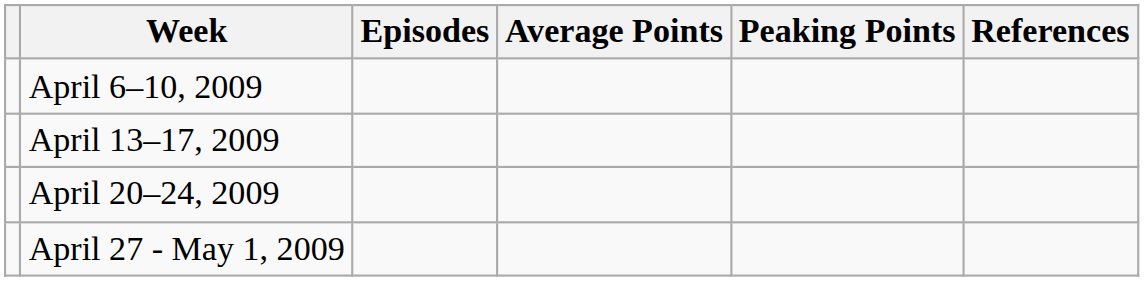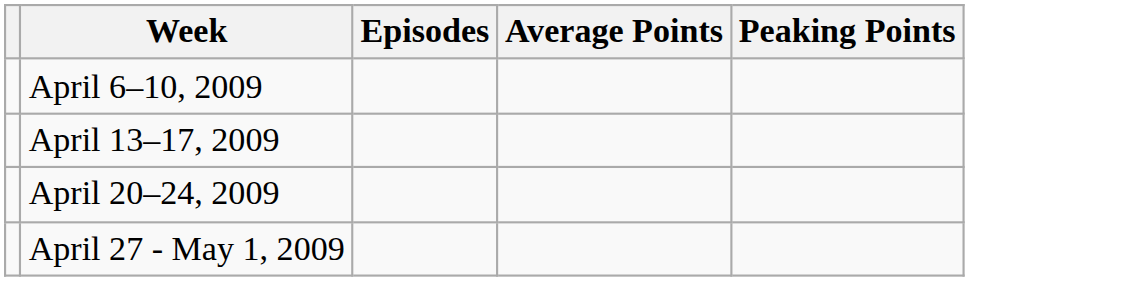 <table class="wikitable">
 <tr>
 <th></th>
 <th>Week</th>
 <th>Episodes</th>
 <th>Average Points</th>
 <th>Peaking Points</th>
-<th>References</th>
 </tr>
 <tr>
 <td></td>
 <td>April 6–10, 2009</td>
-<td></td>
 <td></td>
 <td></td>
 <td></td>
 </tr>
 <tr>
 <td></td>
 <td>April 13–17, 2009</td>
 <td></td>
 <td></td>
 <td></td>
-<td></td>
 </tr>
 <tr>
 <td></td>
 <td>April 20–24, 2009</td>
-<td></td>
 <td></td>
 <td></td>
 <td></td>
 </tr>
 <tr>
 <td></td>
 <td>April 27 - May 1, 2009</td>
 <td></td>
 <td></td>
 <td></td>
-<td></td>
 </tr>
 </table>
